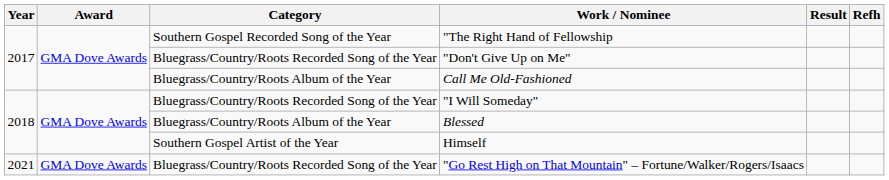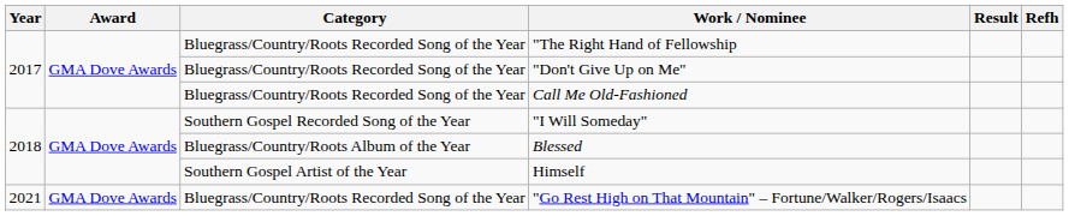 <table class="wikitable">
 <tr>
 <th>Year</th>
 <th>Award</th>
 <th>Category</th>
 <th>Work / Nominee</th>
 <th>Result</th>
 <th>Refh</th>
 </tr>
 <tr>
 <td rowspan=3>2017</td>
 <td rowspan=3><a href='#'>GMA Dove Awards</a></td>
-<td>Southern Gospel Recorded Song of the Year</td>
+<td>Bluegrass/Country/Roots Recorded Song of the Year</td>
 <td>"The Right Hand of Fellowship</td>
 <td></td>
 <td></td>
 </tr>
 <tr>
 <td>Bluegrass/Country/Roots Recorded Song of the Year</td>
 <td>"Don't Give Up on Me"</td>
 <td></td>
 <td></td>
 </tr>
 <tr>
-<td>Bluegrass/Country/Roots Album of the Year</td>
+<td>Bluegrass/Country/Roots Recorded Song of the Year</td>
 <td><em>Call Me Old-Fashioned</em></td>
 <td></td>
 <td></td>
 </tr>
 <tr>
 <td rowspan=3>2018</td>
 <td rowspan=3><a href='#'>GMA Dove Awards</a></td>
-<td>Bluegrass/Country/Roots Recorded Song of the Year</td>
+<td>Southern Gospel Recorded Song of the Year</td>
 <td>"I Will Someday"</td>
 <td></td>
 <td></td>
 </tr>
 <tr>
 <td>Bluegrass/Country/Roots Album of the Year</td>
 <td><em>Blessed</em></td>
 <td></td>
 <td></td>
 </tr>
 <tr>
 <td>Southern Gospel Artist of the Year</td>
 <td>Himself</td>
 <td></td>
 <td></td>
 </tr>
 <tr>
 <td>2021</td>
 <td><a href='#'>GMA Dove Awards</a></td>
 <td>Bluegrass/Country/Roots Recorded Song of the Year</td>
 <td>"<a href='#'>Go Rest High on That Mountain</a>" – Fortune/Walker/Rogers/Isaacs</td>
 <td></td>
 <td></td>
 </tr>
 </table>
